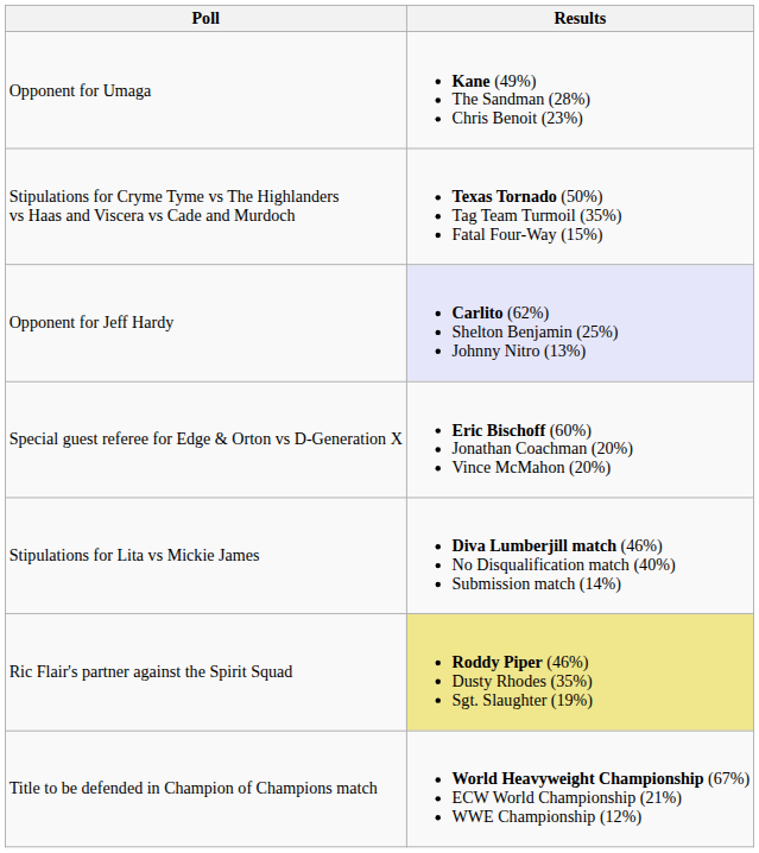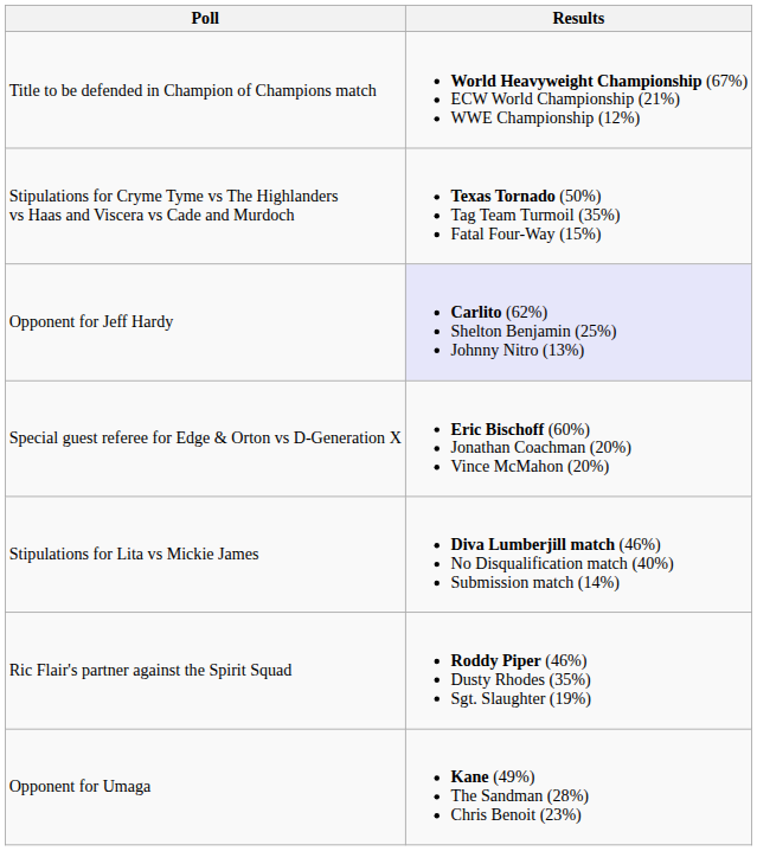 <table class="wikitable">
 <tr>
 <th><strong>Poll</strong></th>
 <th><strong>Results</strong></th>
 </tr>
 <tr>
-<td>Opponent for Umaga</td>
-<td><br><ul><li><strong>Kane</strong> (49%)</li><li>The Sandman (28%)</li><li>Chris Benoit (23%)</li></ul></td>
+<td>Title to be defended in Champion of Champions match</td>
+<td><br><ul><li><strong>World Heavyweight Championship</strong> (67%)</li><li>ECW World Championship (21%)</li><li>WWE Championship (12%)</li></ul></td>
 </tr>
 <tr>
 <td>Stipulations for Cryme Tyme vs The Highlanders<br>vs Haas and Viscera vs Cade and Murdoch</td>
 <td><br><ul><li><strong>Texas Tornado</strong> (50%)</li><li>Tag Team Turmoil (35%)</li><li>Fatal Four-Way (15%)</li></ul></td>
 </tr>
 <tr>
 <td>Opponent for Jeff Hardy</td>
 <td style="background: lavender;"><br><ul><li><strong>Carlito</strong> (62%)</li><li>Shelton Benjamin (25%)</li><li>Johnny Nitro (13%)</li></ul></td>
 </tr>
 <tr>
 <td>Special guest referee for Edge & Orton vs D-Generation X</td>
 <td><br><ul><li><strong>Eric Bischoff</strong> (60%)</li><li>Jonathan Coachman (20%)</li><li>Vince McMahon (20%)</li></ul></td>
 </tr>
 <tr>
 <td>Stipulations for Lita vs Mickie James</td>
 <td><br><ul><li><strong>Diva Lumberjill match</strong> (46%)</li><li>No Disqualification match (40%)</li><li>Submission match (14%)</li></ul></td>
 </tr>
 <tr>
 <td>Ric Flair's partner against the Spirit Squad</td>
-<td style="background: khaki;"><br><ul><li><strong>Roddy Piper</strong> (46%)</li><li>Dusty Rhodes (35%)</li><li>Sgt. Slaughter (19%)</li></ul></td>
+<td><br><ul><li><strong>Roddy Piper</strong> (46%)</li><li>Dusty Rhodes (35%)</li><li>Sgt. Slaughter (19%)</li></ul></td>
 </tr>
 <tr>
-<td>Title to be defended in Champion of Champions match</td>
-<td><br><ul><li><strong>World Heavyweight Championship</strong> (67%)</li><li>ECW World Championship (21%)</li><li>WWE Championship (12%)</li></ul></td>
+<td>Opponent for Umaga</td>
+<td><br><ul><li><strong>Kane</strong> (49%)</li><li>The Sandman (28%)</li><li>Chris Benoit (23%)</li></ul></td>
 </tr>
 </table>
